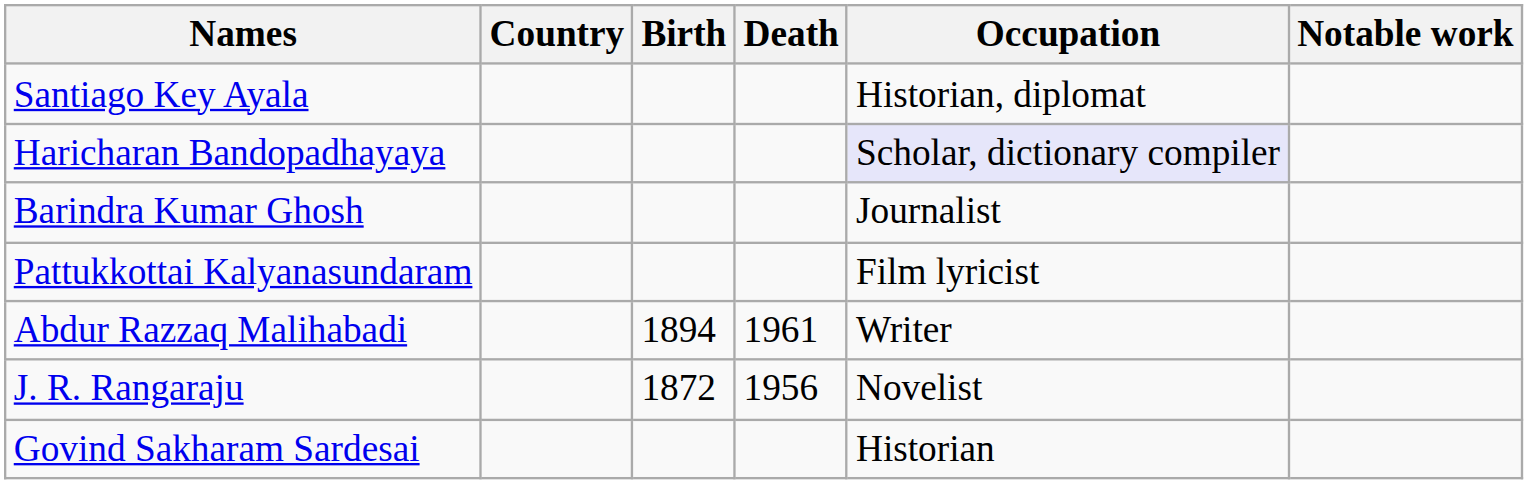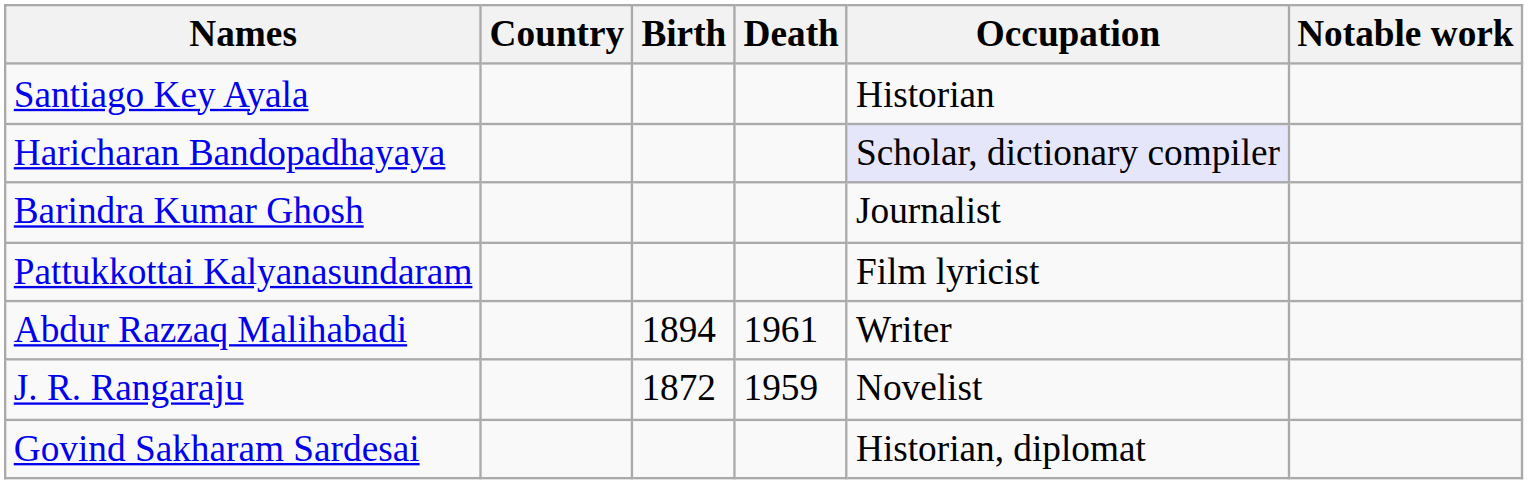 <table class="wikitable sortable" border="1" style="border-spacing:0; style="width:100%;">
 <tr>
 <th>Names</th>
 <th>Country</th>
 <th>Birth</th>
 <th>Death</th>
 <th>Occupation</th>
 <th>Notable work</th>
 </tr>
 <tr>
 <td><a href='#'>Santiago Key Ayala</a></td>
 <td></td>
 <td></td>
 <td></td>
-<td>Historian, diplomat</td>
+<td>Historian</td>
 <td></td>
 </tr>
 <tr>
 <td><a href='#'>Haricharan Bandopadhayaya</a></td>
 <td></td>
 <td></td>
 <td></td>
 <td style="background: lavender;">Scholar, dictionary compiler</td>
 <td></td>
 </tr>
 <tr>
 <td><a href='#'>Barindra Kumar Ghosh</a></td>
 <td></td>
 <td></td>
 <td></td>
 <td>Journalist</td>
 <td></td>
 </tr>
 <tr>
 <td><a href='#'>Pattukkottai Kalyanasundaram</a></td>
 <td></td>
 <td></td>
 <td></td>
 <td>Film lyricist</td>
 <td></td>
 </tr>
 <tr>
 <td><a href='#'>Abdur Razzaq Malihabadi</a></td>
 <td></td>
 <td>1894</td>
 <td>1961</td>
 <td>Writer</td>
 <td></td>
 </tr>
 <tr>
 <td><a href='#'>J. R. Rangaraju</a></td>
 <td></td>
 <td>1872</td>
-<td>1956</td>
+<td>1959</td>
 <td>Novelist</td>
 <td></td>
 </tr>
 <tr>
 <td><a href='#'>Govind Sakharam Sardesai</a></td>
 <td></td>
 <td></td>
 <td></td>
-<td>Historian</td>
+<td>Historian, diplomat</td>
 <td></td>
 </tr>
 </table>
